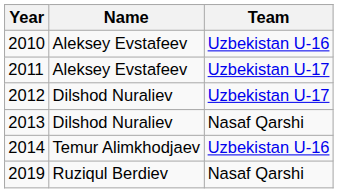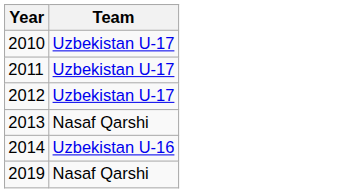 <table class="wikitable">
 <tr>
 <th>Year</th>
-<th>Name</th>
 <th>Team</th>
 </tr>
 <tr>
 <td>2010</td>
-<td>Aleksey Evstafeev</td>
-<td><a href='#'>Uzbekistan U-16</a></td>
+<td><a href='#'>Uzbekistan U-17</a></td>
 </tr>
 <tr>
 <td>2011</td>
-<td>Aleksey Evstafeev</td>
 <td><a href='#'>Uzbekistan U-17</a></td>
 </tr>
 <tr>
 <td>2012</td>
-<td>Dilshod Nuraliev</td>
 <td><a href='#'>Uzbekistan U-17</a></td>
 </tr>
 <tr>
 <td>2013</td>
-<td>Dilshod Nuraliev</td>
 <td>Nasaf Qarshi</td>
 </tr>
 <tr>
 <td>2014</td>
-<td>Temur Alimkhodjaev</td>
 <td><a href='#'>Uzbekistan U-16</a></td>
 </tr>
 <tr>
 <td>2019</td>
-<td>Ruziqul Berdiev</td>
 <td>Nasaf Qarshi</td>
 </tr>
 </table>
